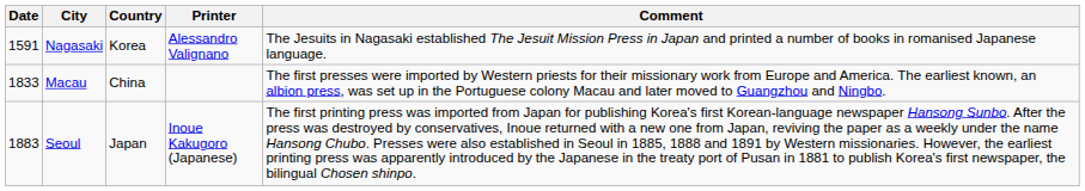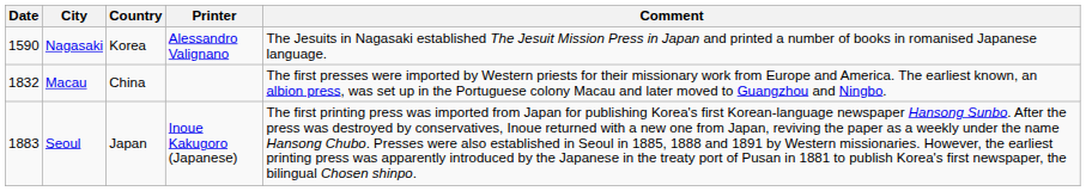 <table class="wikitable">
 <tr>
 <th>Date</th>
 <th>City</th>
 <th>Country</th>
 <th>Printer</th>
 <th>Comment</th>
 </tr>
 <tr>
-<td>1591</td>
+<td>1590</td>
 <td><a href='#'>Nagasaki</a></td>
 <td>Korea</td>
 <td><a href='#'>Alessandro Valignano</a></td>
 <td>The Jesuits in Nagasaki established <em>The Jesuit Mission Press in Japan</em> and printed a number of books in romanised Japanese language.</td>
 </tr>
 <tr>
-<td>1833</td>
+<td>1832</td>
 <td><a href='#'>Macau</a></td>
 <td>China</td>
 <td></td>
 <td>The first presses were imported by Western priests for their missionary work from Europe and America. The earliest known, an <a href='#'>albion press</a>, was set up in the Portuguese colony Macau and later moved to <a href='#'>Guangzhou</a> and <a href='#'>Ningbo</a>.</td>
 </tr>
 <tr>
 <td>1883</td>
 <td><a href='#'>Seoul</a></td>
 <td>Japan</td>
 <td><a href='#'>Inoue Kakugoro</a> (Japanese)</td>
 <td>The first printing press was imported from Japan for publishing Korea's first Korean-language newspaper <em><a href='#'>Hansong Sunbo</a></em>. After the press was destroyed by conservatives, Inoue returned with a new one from Japan, reviving the paper as a weekly under the name <em>Hansong Chubo</em>. Presses were also established in Seoul in 1885, 1888 and 1891 by Western missionaries. However, the earliest printing press was apparently introduced by the Japanese in the treaty port of Pusan in 1881 to publish Korea's first newspaper, the bilingual <em>Chosen shinpo</em>.</td>
 </tr>
 </table>
